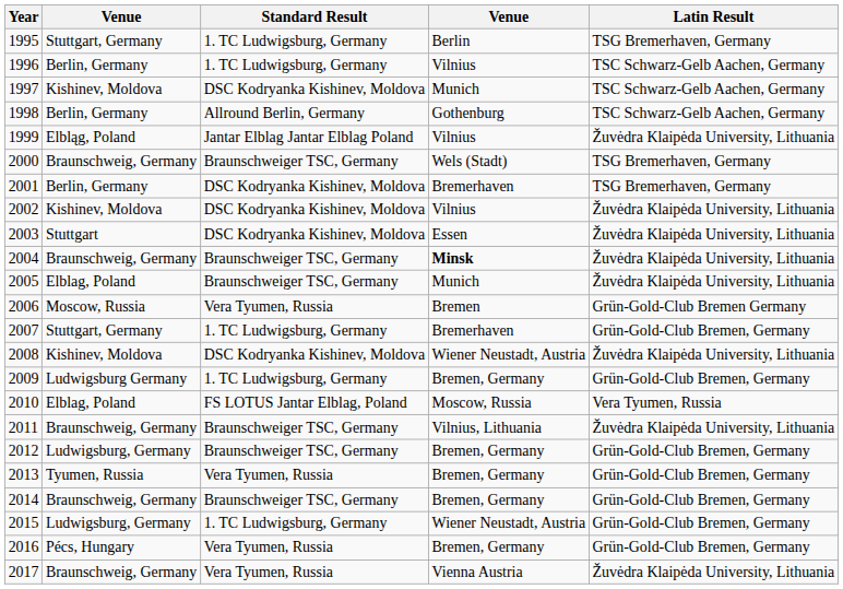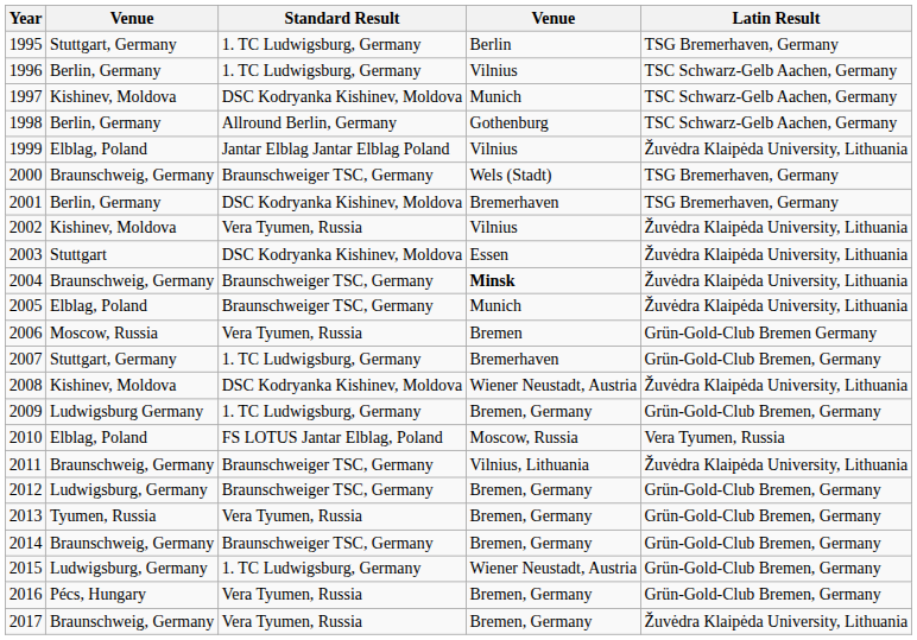 <table class="wikitable" border="1">
 <tr>
 <th>Year</th>
 <th>Venue</th>
 <th>Standard Result</th>
 <th>Venue</th>
 <th>Latin Result</th>
 </tr>
 <tr>
 <td>1995</td>
 <td>Stuttgart, Germany</td>
 <td>1. TC Ludwigsburg, Germany</td>
 <td>Berlin</td>
 <td>TSG Bremerhaven, Germany</td>
 </tr>
 <tr>
 <td>1996</td>
 <td>Berlin, Germany</td>
 <td>1. TC Ludwigsburg, Germany</td>
 <td>Vilnius</td>
 <td>TSC Schwarz-Gelb Aachen, Germany</td>
 </tr>
 <tr>
 <td>1997</td>
 <td>Kishinev, Moldova</td>
 <td>DSC Kodryanka Kishinev, Moldova</td>
 <td>Munich</td>
 <td>TSC Schwarz-Gelb Aachen, Germany</td>
 </tr>
 <tr>
 <td>1998</td>
 <td>Berlin, Germany</td>
 <td>Allround Berlin, Germany</td>
 <td>Gothenburg</td>
 <td>TSC Schwarz-Gelb Aachen, Germany</td>
 </tr>
 <tr>
 <td>1999</td>
-<td>Elbląg, Poland</td>
+<td>Elblag, Poland </td>
 <td>Jantar Elblag Jantar Elblag Poland</td>
 <td>Vilnius</td>
 <td>Žuvėdra Klaipėda University, Lithuania</td>
 </tr>
 <tr>
 <td>2000</td>
 <td>Braunschweig, Germany</td>
 <td>Braunschweiger TSC, Germany</td>
 <td>Wels (Stadt)</td>
 <td>TSG Bremerhaven, Germany</td>
 </tr>
 <tr>
 <td>2001</td>
 <td>Berlin, Germany</td>
 <td>DSC Kodryanka Kishinev, Moldova</td>
 <td>Bremerhaven</td>
 <td>TSG Bremerhaven, Germany</td>
 </tr>
 <tr>
 <td>2002</td>
 <td>Kishinev, Moldova</td>
-<td>DSC Kodryanka Kishinev, Moldova</td>
+<td>Vera Tyumen, Russia</td>
 <td>Vilnius</td>
 <td>Žuvėdra Klaipėda University, Lithuania</td>
 </tr>
 <tr>
 <td>2003</td>
 <td>Stuttgart</td>
 <td>DSC Kodryanka Kishinev, Moldova</td>
 <td>Essen</td>
 <td>Žuvėdra Klaipėda University, Lithuania</td>
 </tr>
 <tr>
 <td>2004</td>
 <td>Braunschweig, Germany</td>
 <td>Braunschweiger TSC, Germany</td>
 <td><strong>Minsk</strong></td>
 <td>Žuvėdra Klaipėda University, Lithuania</td>
 </tr>
 <tr>
 <td>2005</td>
 <td>Elblag, Poland</td>
 <td>Braunschweiger TSC, Germany</td>
 <td>Munich</td>
 <td>Žuvėdra Klaipėda University, Lithuania</td>
 </tr>
 <tr>
 <td>2006</td>
 <td>Moscow, Russia</td>
 <td>Vera Tyumen, Russia</td>
 <td>Bremen</td>
 <td>Grün-Gold-Club Bremen Germany</td>
 </tr>
 <tr>
 <td>2007</td>
 <td>Stuttgart, Germany</td>
 <td>1. TC Ludwigsburg, Germany</td>
 <td>Bremerhaven</td>
 <td>Grün-Gold-Club Bremen, Germany</td>
 </tr>
 <tr>
 <td>2008</td>
 <td>Kishinev, Moldova</td>
 <td>DSC Kodryanka Kishinev, Moldova</td>
 <td>Wiener Neustadt, Austria</td>
 <td>Žuvėdra Klaipėda University, Lithuania</td>
 </tr>
 <tr>
 <td>2009</td>
 <td>Ludwigsburg Germany </td>
 <td>1. TC Ludwigsburg, Germany</td>
 <td>Bremen, Germany </td>
 <td>Grün-Gold-Club Bremen, Germany</td>
 </tr>
 <tr>
 <td>2010</td>
 <td>Elblag, Poland </td>
 <td>FS LOTUS Jantar Elblag, Poland</td>
 <td>Moscow, Russia </td>
 <td>Vera Tyumen, Russia</td>
 </tr>
 <tr>
 <td>2011</td>
 <td>Braunschweig, Germany</td>
 <td>Braunschweiger TSC, Germany</td>
 <td>Vilnius, Lithuania</td>
 <td>Žuvėdra Klaipėda University, Lithuania</td>
 </tr>
 <tr>
 <td>2012</td>
 <td>Ludwigsburg, Germany</td>
 <td>Braunschweiger TSC, Germany</td>
 <td>Bremen, Germany</td>
 <td>Grün-Gold-Club Bremen, Germany</td>
 </tr>
 <tr>
 <td>2013</td>
 <td>Tyumen, Russia</td>
 <td>Vera Tyumen, Russia</td>
 <td>Bremen, Germany</td>
 <td>Grün-Gold-Club Bremen, Germany</td>
 </tr>
 <tr>
 <td>2014</td>
 <td>Braunschweig, Germany</td>
 <td>Braunschweiger TSC, Germany</td>
 <td>Bremen, Germany</td>
 <td>Grün-Gold-Club Bremen, Germany</td>
 </tr>
 <tr>
 <td>2015</td>
 <td>Ludwigsburg, Germany</td>
 <td>1. TC Ludwigsburg, Germany</td>
 <td>Wiener Neustadt, Austria</td>
 <td>Grün-Gold-Club Bremen, Germany</td>
 </tr>
 <tr>
 <td>2016</td>
 <td>Pécs, Hungary</td>
 <td>Vera Tyumen, Russia</td>
 <td>Bremen, Germany</td>
 <td>Grün-Gold-Club Bremen, Germany</td>
 </tr>
 <tr>
 <td>2017</td>
 <td>Braunschweig, Germany</td>
 <td>Vera Tyumen, Russia</td>
-<td>Vienna Austria</td>
+<td>Bremen, Germany</td>
 <td>Žuvėdra Klaipėda University, Lithuania</td>
 </tr>
 </table>
